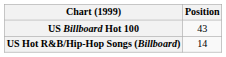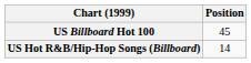 <table class="wikitable sortable plainrowheaders" style="text-align:center">
 <tr>
 <th scope="col">Chart (1999)</th>
 <th scope="col">Position</th>
 </tr>
 <tr>
 <th scope="row">US <em>Billboard</em> Hot 100</th>
-<td style="text-align:center;">43</td>
+<td style="text-align:center;">45</td>
 </tr>
 <tr>
 <th scope="row">US Hot R&B/Hip-Hop Songs (<em>Billboard</em>)</th>
 <td style="text-align:center;">14</td>
 </tr>
 </table>
